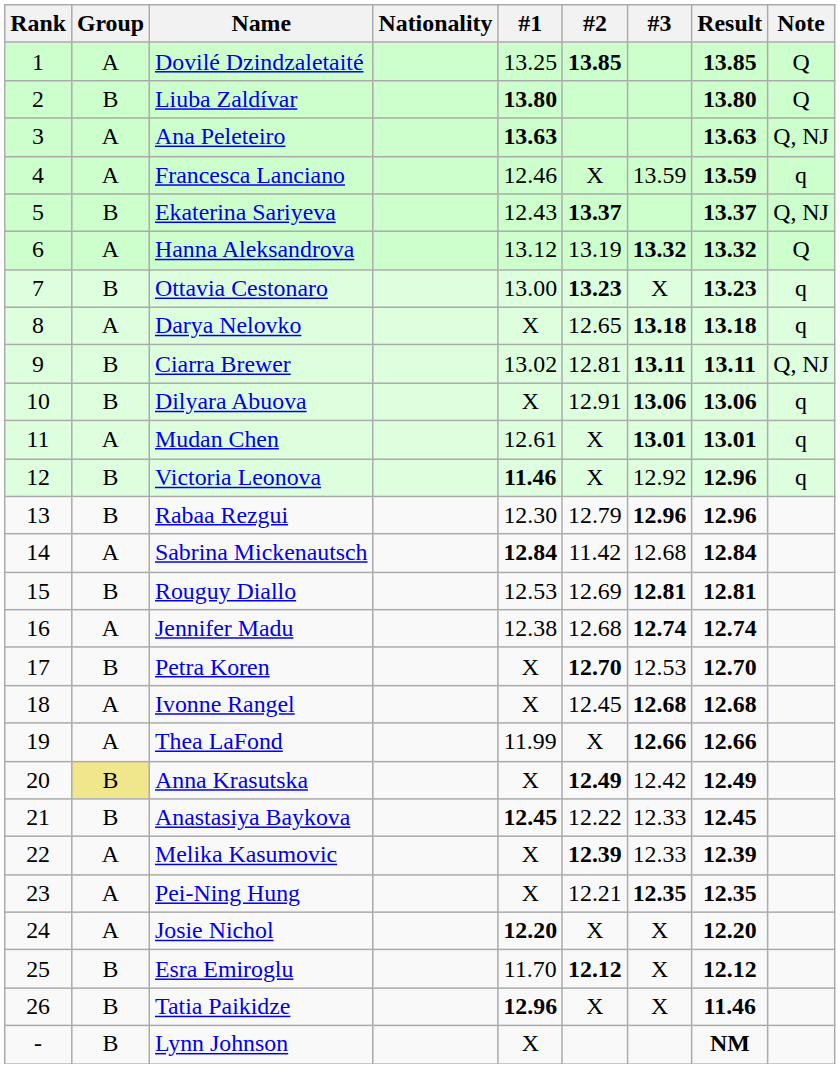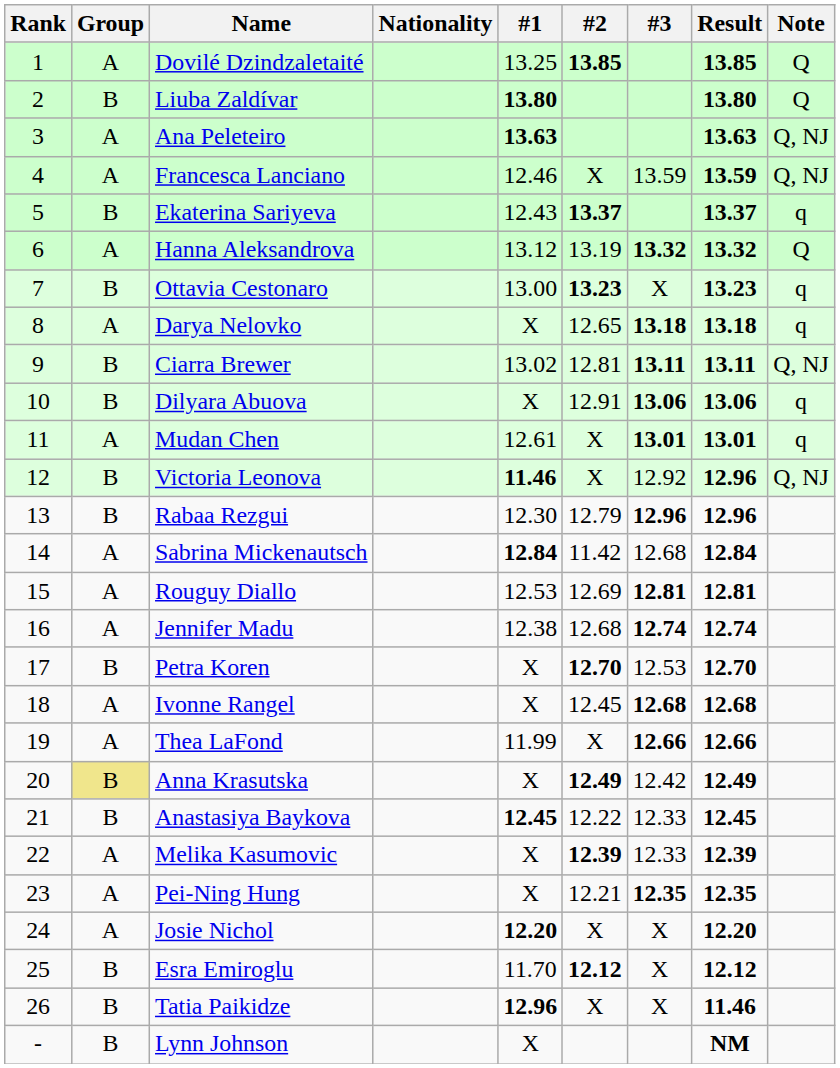 <table class="wikitable sortable" style="text-align:center">
 <tr>
 <th>Rank</th>
 <th>Group</th>
 <th>Name</th>
 <th>Nationality</th>
 <th>#1</th>
 <th>#2</th>
 <th>#3</th>
 <th>Result</th>
 <th>Note</th>
 </tr>
 <tr bgcolor=ccffcc>
 <td>1</td>
 <td>A</td>
 <td align=left><a href='#'>Dovilé Dzindzaletaité</a></td>
 <td align=left></td>
 <td>13.25</td>
 <td><strong>13.85</strong></td>
 <td></td>
 <td><strong>13.85</strong></td>
 <td>Q</td>
 </tr>
 <tr bgcolor=ccffcc>
 <td>2</td>
 <td>B</td>
 <td align=left><a href='#'>Liuba Zaldívar</a></td>
 <td align=left></td>
 <td><strong>13.80</strong></td>
 <td></td>
 <td></td>
 <td><strong>13.80</strong></td>
 <td>Q</td>
 </tr>
 <tr bgcolor=ccffcc>
 <td>3</td>
 <td>A</td>
 <td align=left><a href='#'>Ana Peleteiro</a></td>
 <td align=left></td>
 <td><strong>13.63</strong></td>
 <td></td>
 <td></td>
 <td><strong>13.63</strong></td>
 <td>Q, NJ</td>
 </tr>
 <tr bgcolor=ccffcc>
 <td>4</td>
 <td>A</td>
 <td align=left><a href='#'>Francesca Lanciano</a></td>
 <td align=left></td>
 <td>12.46</td>
 <td>X</td>
 <td>13.59</td>
 <td><strong>13.59</strong></td>
-<td>q</td>
+<td>Q, NJ</td>
 </tr>
 <tr bgcolor=ccffcc>
 <td>5</td>
 <td>B</td>
 <td align=left><a href='#'>Ekaterina Sariyeva</a></td>
 <td align=left></td>
 <td>12.43</td>
 <td><strong>13.37</strong></td>
 <td></td>
 <td><strong>13.37</strong></td>
-<td>Q, NJ</td>
+<td>q</td>
 </tr>
 <tr bgcolor=ccffcc>
 <td>6</td>
 <td>A</td>
 <td align=left><a href='#'>Hanna Aleksandrova</a></td>
 <td align=left></td>
 <td>13.12</td>
 <td>13.19</td>
 <td><strong>13.32</strong></td>
 <td><strong>13.32</strong></td>
 <td>Q</td>
 </tr>
 <tr bgcolor=ddffdd>
 <td>7</td>
 <td>B</td>
 <td align=left><a href='#'>Ottavia Cestonaro</a></td>
 <td align=left></td>
 <td>13.00</td>
 <td><strong>13.23</strong></td>
 <td>X</td>
 <td><strong>13.23</strong></td>
 <td>q</td>
 </tr>
 <tr bgcolor=ddffdd>
 <td>8</td>
 <td>A</td>
 <td align=left><a href='#'>Darya Nelovko</a></td>
 <td align=left></td>
 <td>X</td>
 <td>12.65</td>
 <td><strong>13.18</strong></td>
 <td><strong>13.18</strong></td>
 <td>q</td>
 </tr>
 <tr bgcolor=ddffdd>
 <td>9</td>
 <td>B</td>
 <td align=left><a href='#'>Ciarra Brewer</a></td>
 <td align=left></td>
 <td>13.02</td>
 <td>12.81</td>
 <td><strong>13.11</strong></td>
 <td><strong>13.11</strong></td>
 <td>Q, NJ</td>
 </tr>
 <tr bgcolor=ddffdd>
 <td>10</td>
 <td>B</td>
 <td align=left><a href='#'>Dilyara Abuova</a></td>
 <td align=left></td>
 <td>X</td>
 <td>12.91</td>
 <td><strong>13.06</strong></td>
 <td><strong>13.06</strong></td>
 <td>q</td>
 </tr>
 <tr bgcolor=ddffdd>
 <td>11</td>
 <td>A</td>
 <td align=left><a href='#'>Mudan Chen</a></td>
 <td align=left></td>
 <td>12.61</td>
 <td>X</td>
 <td><strong>13.01</strong></td>
 <td><strong>13.01</strong></td>
 <td>q</td>
 </tr>
 <tr bgcolor=ddffdd>
 <td>12</td>
 <td>B</td>
 <td align=left><a href='#'>Victoria Leonova</a></td>
 <td align=left></td>
 <td><strong>11.46</strong></td>
 <td>X</td>
 <td>12.92</td>
 <td><strong>12.96</strong></td>
-<td>q</td>
+<td>Q, NJ</td>
 </tr>
 <tr>
 <td>13</td>
 <td>B</td>
 <td align=left><a href='#'>Rabaa Rezgui</a></td>
 <td align=left></td>
 <td>12.30</td>
 <td>12.79</td>
 <td><strong>12.96</strong></td>
 <td><strong>12.96</strong></td>
 <td></td>
 </tr>
 <tr>
 <td>14</td>
 <td>A</td>
 <td align=left><a href='#'>Sabrina Mickenautsch</a></td>
 <td align=left></td>
 <td><strong>12.84</strong></td>
 <td>11.42</td>
 <td>12.68</td>
 <td><strong>12.84</strong></td>
 <td></td>
 </tr>
 <tr>
 <td>15</td>
-<td>B</td>
+<td>A</td>
 <td align=left><a href='#'>Rouguy Diallo</a></td>
 <td align=left></td>
 <td>12.53</td>
 <td>12.69</td>
 <td><strong>12.81</strong></td>
 <td><strong>12.81</strong></td>
 <td></td>
 </tr>
 <tr>
 <td>16</td>
 <td>A</td>
 <td align=left><a href='#'>Jennifer Madu</a></td>
 <td align=left></td>
 <td>12.38</td>
 <td>12.68</td>
 <td><strong>12.74</strong></td>
 <td><strong>12.74</strong></td>
 <td></td>
 </tr>
 <tr>
 <td>17</td>
 <td>B</td>
 <td align=left><a href='#'>Petra Koren</a></td>
 <td align=left></td>
 <td>X</td>
 <td><strong>12.70</strong></td>
 <td>12.53</td>
 <td><strong>12.70</strong></td>
 <td></td>
 </tr>
 <tr>
 <td>18</td>
 <td>A</td>
 <td align=left><a href='#'>Ivonne Rangel</a></td>
 <td align=left></td>
 <td>X</td>
 <td>12.45</td>
 <td><strong>12.68</strong></td>
 <td><strong>12.68</strong></td>
 <td></td>
 </tr>
 <tr>
 <td>19</td>
 <td>A</td>
 <td align=left><a href='#'>Thea LaFond</a></td>
 <td align=left></td>
 <td>11.99</td>
 <td>X</td>
 <td><strong>12.66</strong></td>
 <td><strong>12.66</strong></td>
 <td></td>
 </tr>
 <tr>
 <td>20</td>
 <td style="background: khaki;">B</td>
 <td align=left><a href='#'>Anna Krasutska</a></td>
 <td align=left></td>
 <td>X</td>
 <td><strong>12.49</strong></td>
 <td>12.42</td>
 <td><strong>12.49</strong></td>
 <td></td>
 </tr>
 <tr>
 <td>21</td>
 <td>B</td>
 <td align=left><a href='#'>Anastasiya Baykova</a></td>
 <td align=left></td>
 <td><strong>12.45</strong></td>
 <td>12.22</td>
 <td>12.33</td>
 <td><strong>12.45</strong></td>
 <td></td>
 </tr>
 <tr>
 <td>22</td>
 <td>A</td>
 <td align=left><a href='#'>Melika Kasumovic</a></td>
 <td align=left></td>
 <td>X</td>
 <td><strong>12.39</strong></td>
 <td>12.33</td>
 <td><strong>12.39</strong></td>
 <td></td>
 </tr>
 <tr>
 <td>23</td>
 <td>A</td>
 <td align=left><a href='#'>Pei-Ning Hung</a></td>
 <td align=left></td>
 <td>X</td>
 <td>12.21</td>
 <td><strong>12.35</strong></td>
 <td><strong>12.35</strong></td>
 <td></td>
 </tr>
 <tr>
 <td>24</td>
 <td>A</td>
 <td align=left><a href='#'>Josie Nichol</a></td>
 <td align=left></td>
 <td><strong>12.20</strong></td>
 <td>X</td>
 <td>X</td>
 <td><strong>12.20</strong></td>
 <td></td>
 </tr>
 <tr>
 <td>25</td>
 <td>B</td>
 <td align=left><a href='#'>Esra Emiroglu</a></td>
 <td align=left></td>
 <td>11.70</td>
 <td><strong>12.12</strong></td>
 <td>X</td>
 <td><strong>12.12</strong></td>
 <td></td>
 </tr>
 <tr>
 <td>26</td>
 <td>B</td>
 <td align=left><a href='#'>Tatia Paikidze</a></td>
 <td align=left></td>
 <td><strong>12.96</strong></td>
 <td>X</td>
 <td>X</td>
 <td><strong>11.46</strong></td>
 <td></td>
 </tr>
 <tr>
 <td>-</td>
 <td>B</td>
 <td align=left><a href='#'>Lynn Johnson</a></td>
 <td align=left></td>
 <td>X</td>
 <td></td>
 <td></td>
 <td><strong>NM</strong></td>
 <td></td>
 </tr>
 </table>
